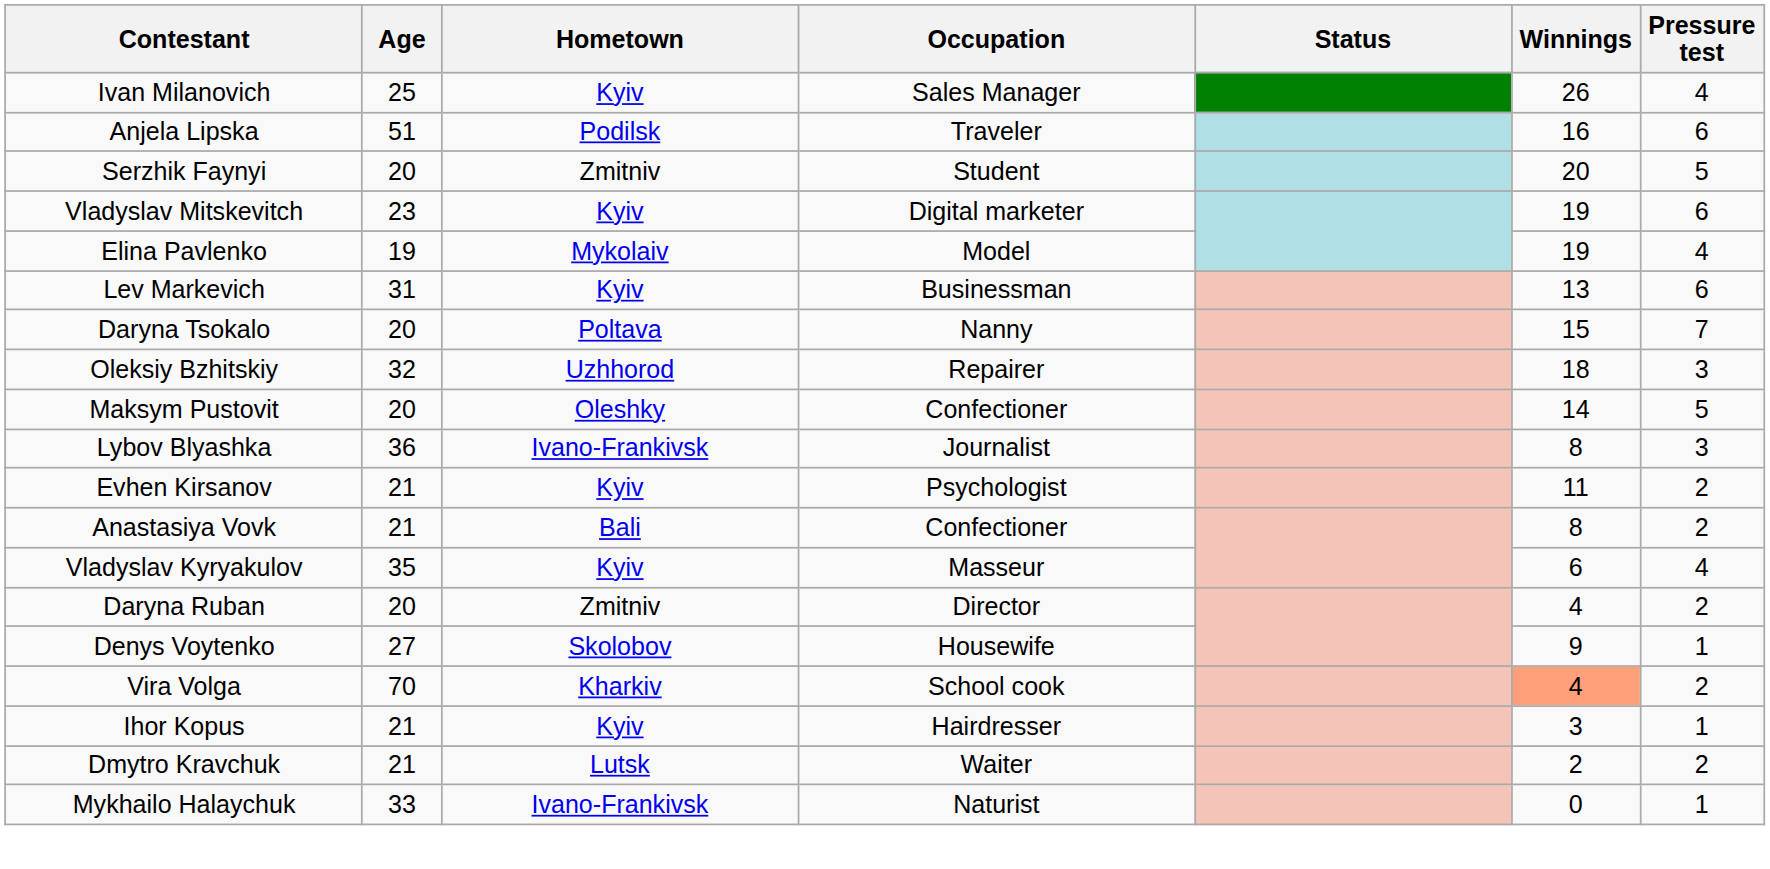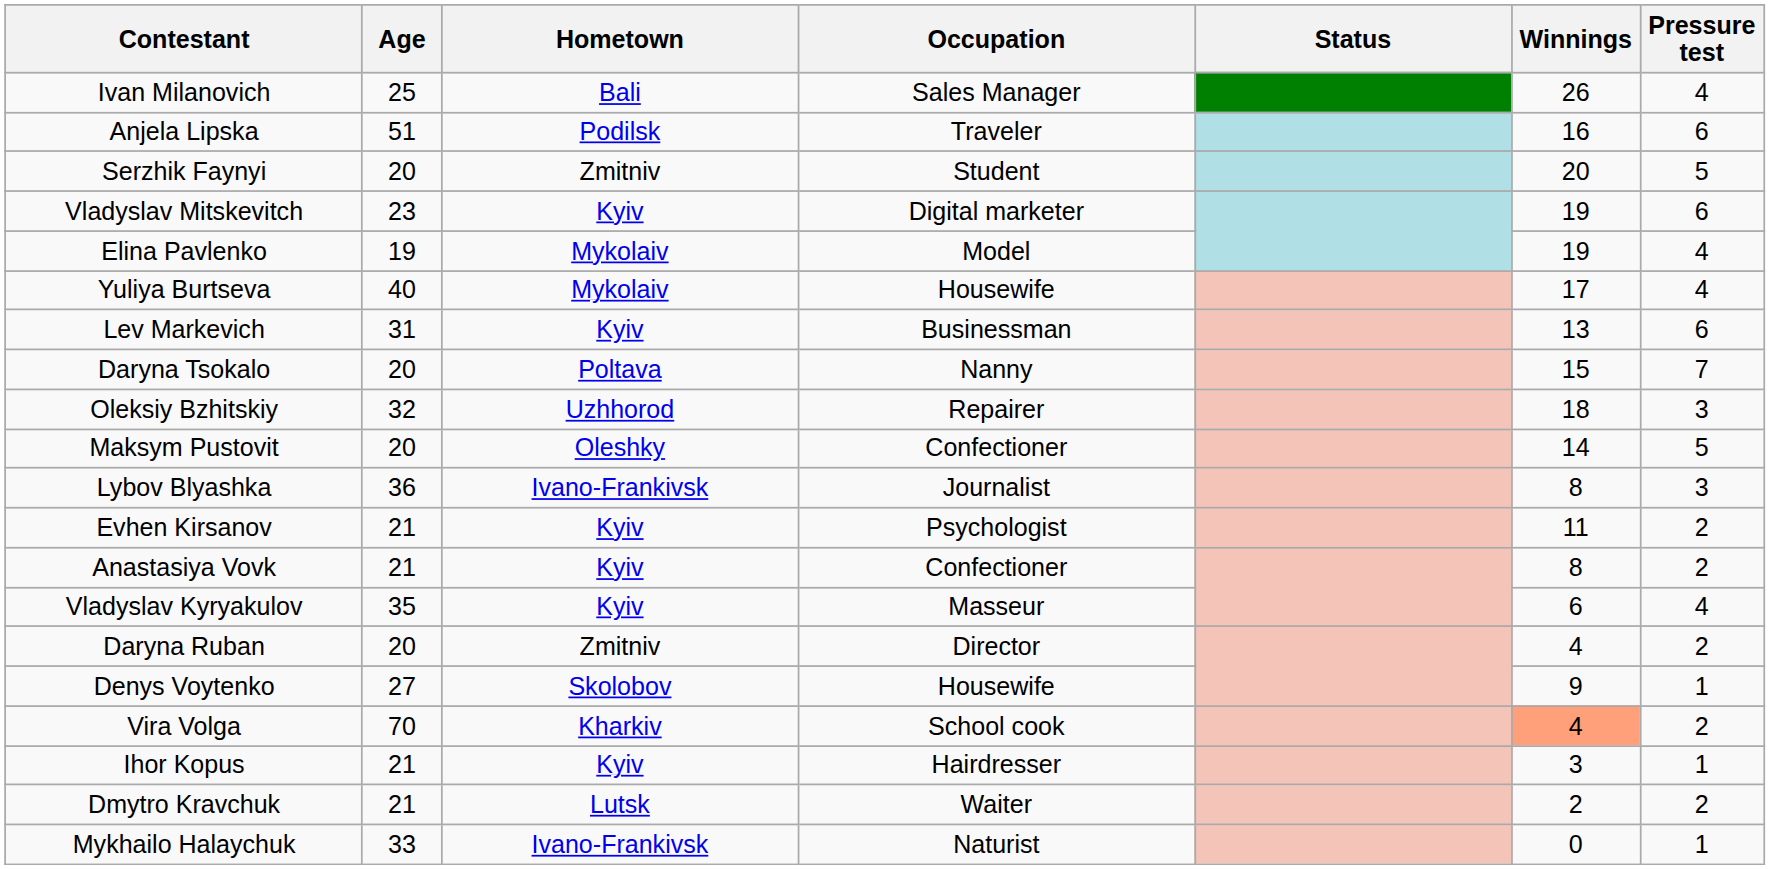 <table class="wikitable sortable" style="margin:1em auto; text-align:center; font-size:90%; border-collapse:collapse; width:80%;">
 <tr style="background:#C1D8FF;">
 <th style="width:18%;">Contestant</th>
 <th style="width:4%;">Age</th>
 <th style="width:18%;">Hometown</th>
 <th style="width:20%;">Occupation</th>
 <th style="width:16%;">Status</th>
 <th style="width:2%;">Winnings</th>
 <th style="width:2%;">Pressure test</th>
 </tr>
 <tr>
 <td>Ivan Milanovich</td>
 <td>25</td>
-<td><a href='#'>Kyiv</a></td>
+<td> <a href='#'>Bali</a></td>
 <td>Sales Manager</td>
 <td style="background:green;"><span></span></td>
 <td>26</td>
 <td>4</td>
 </tr>
 <tr>
 <td>Anjela Lipska</td>
 <td>51</td>
 <td><a href='#'>Podilsk</a></td>
 <td>Traveler</td>
 <td style="background:#B0E0E6;"></td>
 <td>16</td>
 <td>6</td>
 </tr>
 <tr>
 <td>Serzhik Faynyi</td>
 <td>20</td>
 <td>Zmitniv</td>
 <td>Student</td>
 <td style="background:#B0E0E6;"></td>
 <td>20</td>
 <td>5</td>
 </tr>
 <tr>
 <td>Vladyslav Mitskevitch</td>
 <td>23</td>
 <td><a href='#'>Kyiv</a></td>
 <td>Digital marketer</td>
 <td rowspan="2" style="background:#B0E0E6;"></td>
 <td>19</td>
 <td>6</td>
 </tr>
 <tr>
 <td>Elina Pavlenko</td>
 <td>19</td>
 <td><a href='#'>Mykolaiv</a></td>
 <td>Model</td>
 <td>19</td>
+<td>4</td>
+</tr>
+<tr>
+<td>Yuliya Burtseva</td>
+<td>40</td>
+<td><a href='#'>Mykolaiv</a></td>
+<td>Housewife</td>
+<td style="background:#f4c4b8; text-align:center;" rowspan="1"></td>
+<td>17</td>
 <td>4</td>
 </tr>
 <tr>
 <td>Lev Markevich</td>
 <td>31</td>
 <td><a href='#'>Kyiv</a></td>
 <td>Businessman</td>
 <td style="background:#f4c4b8; text-align:center;" rowspan="1"></td>
 <td>13</td>
 <td>6</td>
 </tr>
 <tr>
 <td>Daryna Tsokalo</td>
 <td>20</td>
 <td><a href='#'>Poltava</a></td>
 <td>Nanny</td>
 <td style="background:#f4c4b8; text-align:center;" rowspan="1"></td>
 <td>15</td>
 <td>7</td>
 </tr>
 <tr>
 <td>Oleksiy Bzhitskiy</td>
 <td>32</td>
 <td><a href='#'>Uzhhorod</a></td>
 <td>Repairer</td>
 <td style="background:#f4c4b8; text-align:center;" rowspan="1"></td>
 <td>18</td>
 <td>3</td>
 </tr>
 <tr>
 <td>Maksym Pustovit</td>
 <td>20</td>
 <td><a href='#'>Oleshky</a></td>
 <td>Confectioner</td>
 <td style="background:#f4c4b8; text-align:center;" rowspan="1"></td>
 <td>14</td>
 <td>5</td>
 </tr>
 <tr>
 <td>Lybov Blyashka</td>
 <td>36</td>
 <td><a href='#'>Ivano-Frankivsk</a></td>
 <td>Journalist</td>
 <td style="background:#f4c4b8; text-align:center;" rowspan="1"></td>
 <td>8</td>
 <td>3</td>
 </tr>
 <tr>
 <td>Evhen Kirsanov</td>
 <td>21</td>
 <td><a href='#'>Kyiv</a></td>
 <td>Psychologist</td>
 <td style="background:#f4c4b8; text-align:center;" rowspan="1"></td>
 <td>11</td>
 <td>2</td>
 </tr>
 <tr>
 <td>Anastasiya Vovk</td>
 <td>21</td>
-<td> <a href='#'>Bali</a></td>
+<td><a href='#'>Kyiv</a></td>
 <td>Confectioner</td>
 <td style="background:#f4c4b8; text-align:center;" rowspan="2"></td>
 <td>8</td>
 <td>2</td>
 </tr>
 <tr>
 <td>Vladyslav Kyryakulov</td>
 <td>35</td>
 <td><a href='#'>Kyiv</a></td>
 <td>Masseur</td>
 <td>6</td>
 <td>4</td>
 </tr>
 <tr>
 <td>Daryna Ruban</td>
 <td>20</td>
 <td>Zmitniv</td>
 <td>Director</td>
 <td style="background:#f4c4b8; text-align:center;" rowspan="2"></td>
 <td>4</td>
 <td>2</td>
 </tr>
 <tr>
 <td>Denys Voytenko</td>
 <td>27</td>
 <td><a href='#'>Skolobov</a></td>
 <td>Housewife</td>
 <td>9</td>
 <td>1</td>
 </tr>
 <tr>
 <td>Vira Volga</td>
 <td>70</td>
 <td><a href='#'>Kharkiv</a></td>
 <td>School cook</td>
 <td style="background:#f4c4b8; text-align:center;" rowspan="1"></td>
 <td style="background: lightsalmon;">4</td>
 <td>2</td>
 </tr>
 <tr>
 <td>Ihor Kopus</td>
 <td>21</td>
 <td><a href='#'>Kyiv</a></td>
 <td>Hairdresser</td>
 <td style="background:#f4c4b8; text-align:center;" rowspan="1"></td>
 <td>3</td>
 <td>1</td>
 </tr>
 <tr>
 <td>Dmytro Kravchuk</td>
 <td>21</td>
 <td><a href='#'>Lutsk</a></td>
 <td>Waiter</td>
 <td style="background:#f4c4b8; text-align:center;" rowspan="1"></td>
 <td>2</td>
 <td>2</td>
 </tr>
 <tr>
 <td>Mykhailo Halaychuk</td>
 <td>33</td>
 <td><a href='#'>Ivano-Frankivsk</a></td>
 <td>Naturist</td>
 <td style="background:#f4c4b8; text-align:center;" rowspan="1"></td>
 <td>0</td>
 <td>1</td>
 </tr>
 </table>
